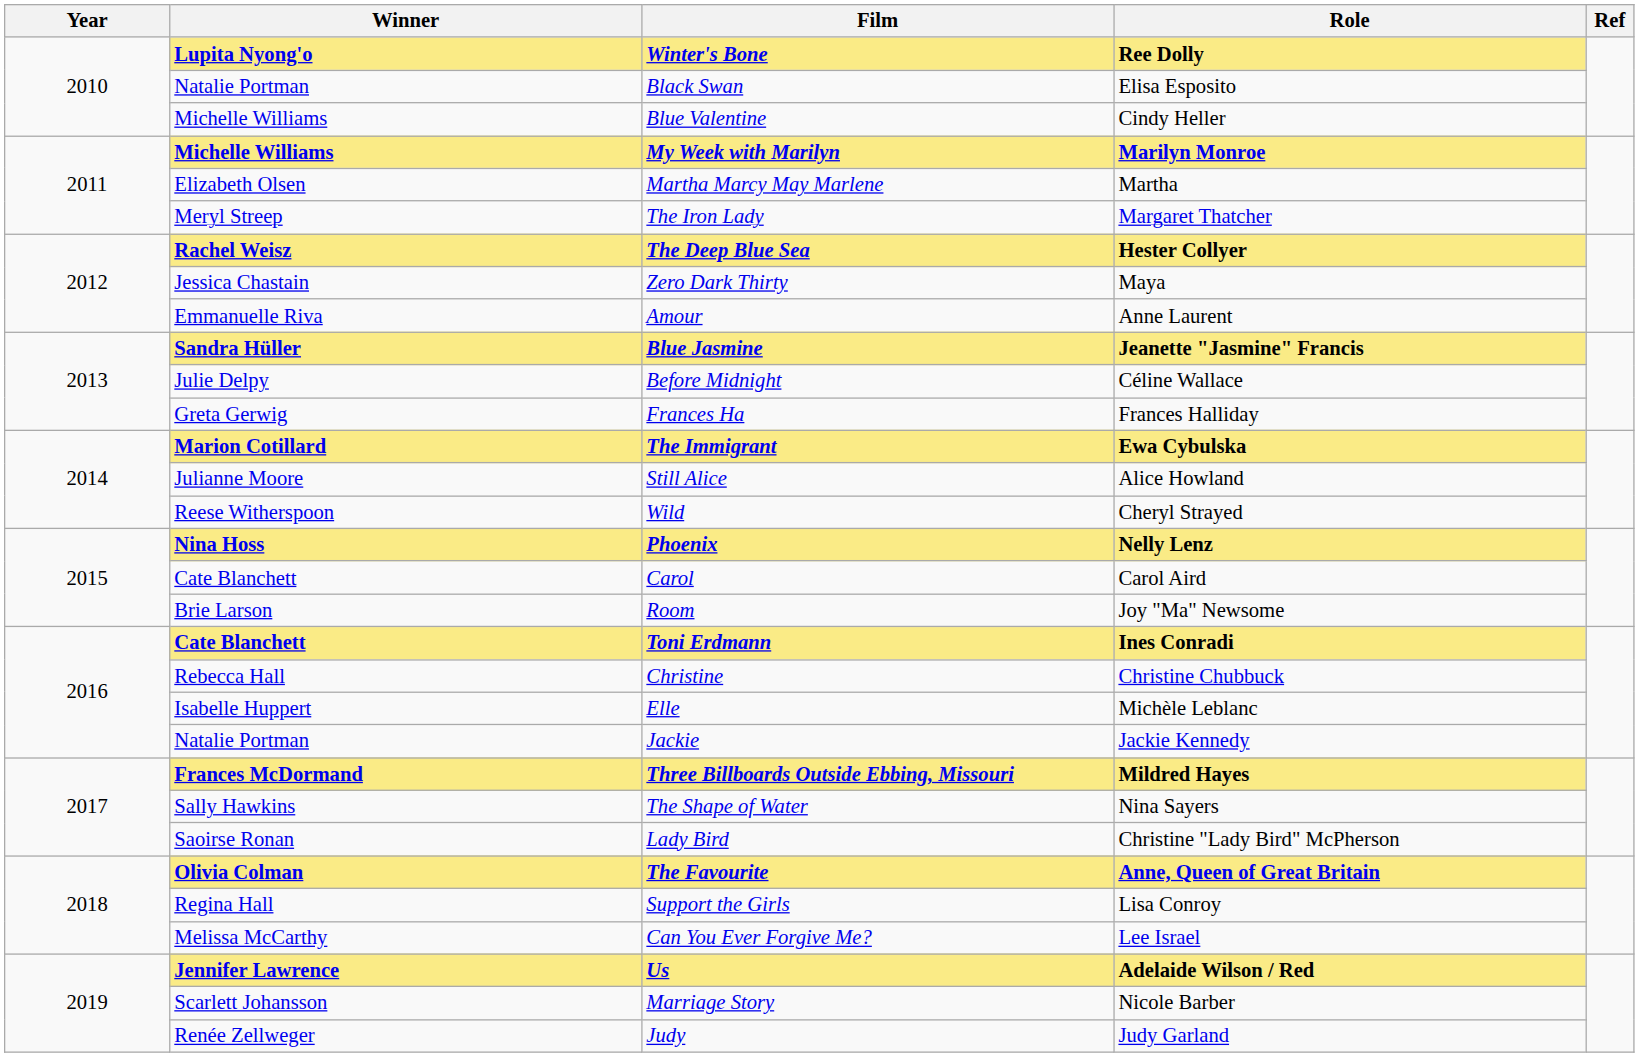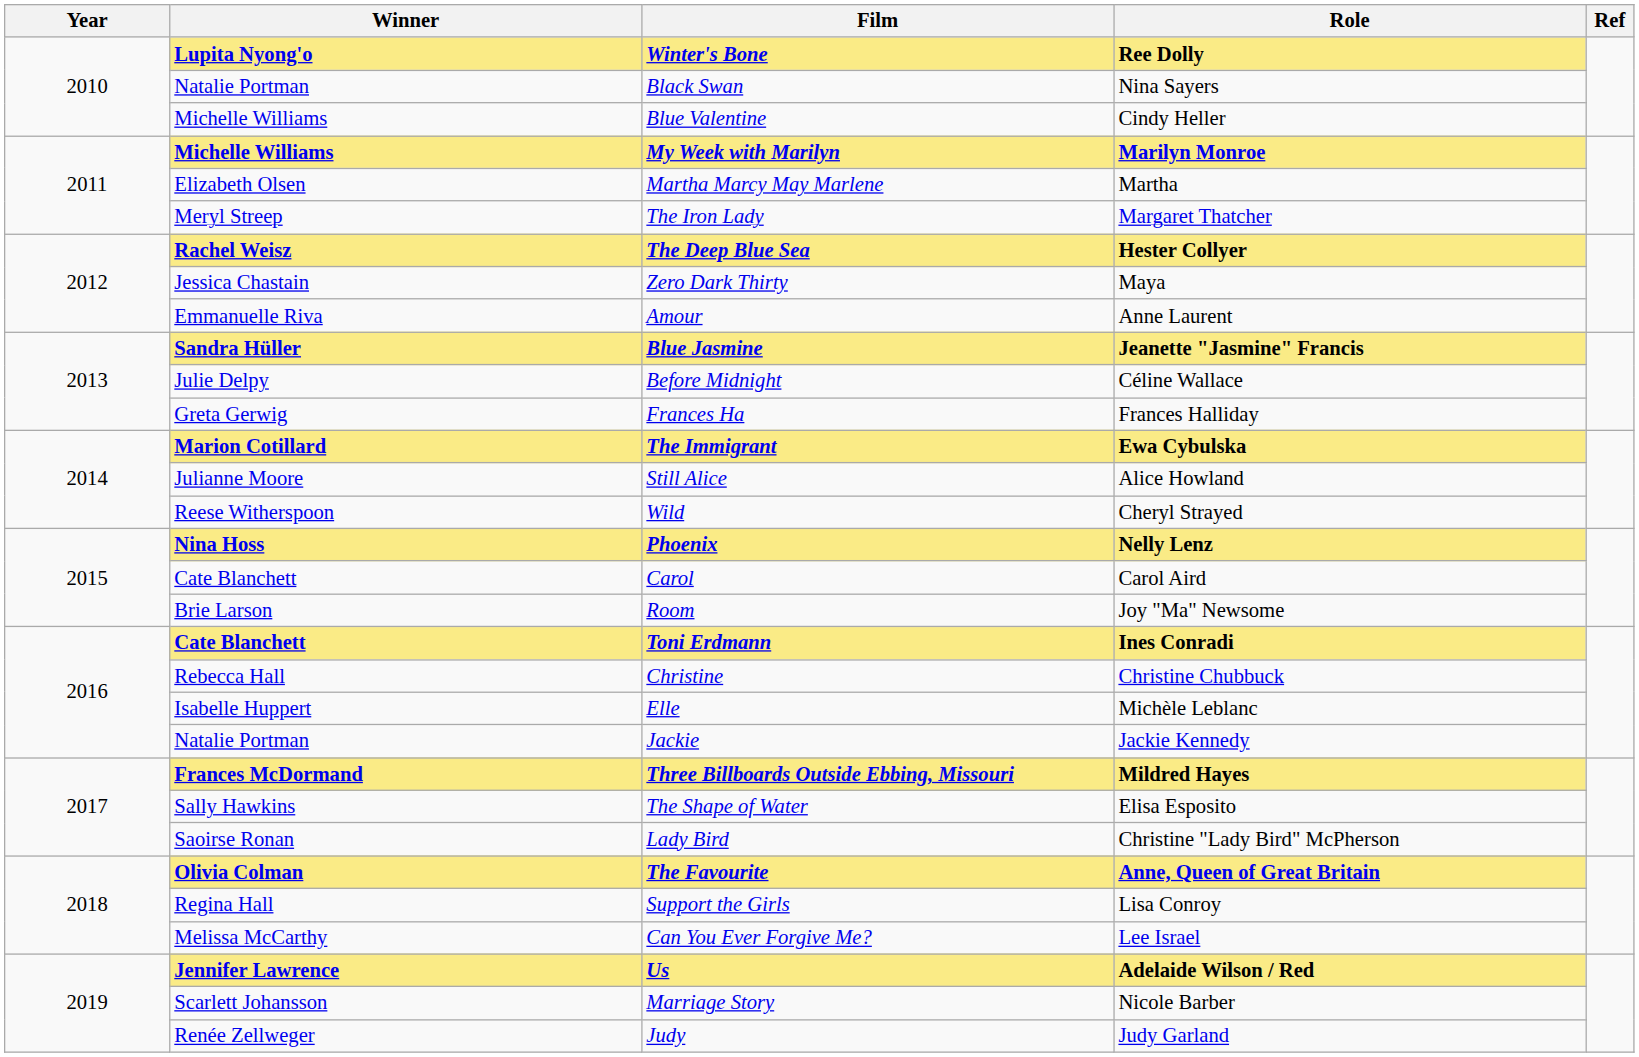 <table class="wikitable" width="100%" cellpadding="5">
 <tr>
 <th width="100"><strong>Year</strong></th>
 <th width="300"><strong>Winner</strong></th>
 <th width="300"><strong>Film</strong></th>
 <th width="300"><strong>Role</strong></th>
 <th width="15"><strong>Ref</strong></th>
 </tr>
 <tr>
 <td rowspan="3" style="text-align:center;">2010</td>
 <td style="background:#FAEB86;"><strong><a href='#'>Lupita Nyong'o</a></strong></td>
 <td style="background:#FAEB86;"><strong><em><a href='#'>Winter's Bone</a></em></strong></td>
 <td style="background:#FAEB86;"><strong>Ree Dolly</strong></td>
 <td rowspan=3></td>
 </tr>
 <tr>
 <td><a href='#'>Natalie Portman</a></td>
 <td><em><a href='#'>Black Swan</a></em></td>
-<td>Elisa Esposito</td>
+<td>Nina Sayers</td>
 </tr>
 <tr>
 <td><a href='#'>Michelle Williams</a></td>
 <td><em><a href='#'>Blue Valentine</a></em></td>
 <td>Cindy Heller</td>
 </tr>
 <tr>
 <td rowspan="3" style="text-align:center;">2011</td>
 <td style="background:#FAEB86;"><strong><a href='#'>Michelle Williams</a></strong></td>
 <td style="background:#FAEB86;"><strong><em><a href='#'>My Week with Marilyn</a></em></strong></td>
 <td style="background:#FAEB86;"><strong><a href='#'>Marilyn Monroe</a></strong></td>
 <td rowspan=3></td>
 </tr>
 <tr>
 <td><a href='#'>Elizabeth Olsen</a></td>
 <td><em><a href='#'>Martha Marcy May Marlene</a></em></td>
 <td>Martha</td>
 </tr>
 <tr>
 <td><a href='#'>Meryl Streep</a></td>
 <td><em><a href='#'>The Iron Lady</a></em></td>
 <td><a href='#'>Margaret Thatcher</a></td>
 </tr>
 <tr>
 <td rowspan="3" style="text-align:center;">2012</td>
 <td style="background:#FAEB86;"><strong><a href='#'>Rachel Weisz</a></strong></td>
 <td style="background:#FAEB86;"><strong><em><a href='#'>The Deep Blue Sea</a></em></strong></td>
 <td style="background:#FAEB86;"><strong>Hester Collyer</strong></td>
 <td rowspan=3></td>
 </tr>
 <tr>
 <td><a href='#'>Jessica Chastain</a></td>
 <td><em><a href='#'>Zero Dark Thirty</a></em></td>
 <td>Maya</td>
 </tr>
 <tr>
 <td><a href='#'>Emmanuelle Riva</a></td>
 <td><em><a href='#'>Amour</a></em></td>
 <td>Anne Laurent</td>
 </tr>
 <tr>
 <td rowspan="3" style="text-align:center;">2013</td>
 <td style="background:#FAEB86;"><strong><a href='#'>Sandra Hüller</a></strong></td>
 <td style="background:#FAEB86;"><strong><em><a href='#'>Blue Jasmine</a></em></strong></td>
 <td style="background:#FAEB86;"><strong>Jeanette "Jasmine" Francis</strong></td>
 <td rowspan=3></td>
 </tr>
 <tr>
 <td><a href='#'>Julie Delpy</a></td>
 <td><em><a href='#'>Before Midnight</a></em></td>
 <td>Céline Wallace</td>
 </tr>
 <tr>
 <td><a href='#'>Greta Gerwig</a></td>
 <td><em><a href='#'>Frances Ha</a></em></td>
 <td>Frances Halliday</td>
 </tr>
 <tr>
 <td rowspan="3" style="text-align:center;">2014</td>
 <td style="background:#FAEB86;"><strong><a href='#'>Marion Cotillard</a></strong></td>
 <td style="background:#FAEB86;"><strong><em><a href='#'>The Immigrant</a></em></strong></td>
 <td style="background:#FAEB86;"><strong>Ewa Cybulska</strong></td>
 <td rowspan=3></td>
 </tr>
 <tr>
 <td><a href='#'>Julianne Moore</a></td>
 <td><em><a href='#'>Still Alice</a></em></td>
 <td>Alice Howland</td>
 </tr>
 <tr>
 <td><a href='#'>Reese Witherspoon</a></td>
 <td><em><a href='#'>Wild</a></em></td>
 <td>Cheryl Strayed</td>
 </tr>
 <tr>
 <td rowspan="3" style="text-align:center;">2015</td>
 <td style="background:#FAEB86;"><strong><a href='#'>Nina Hoss</a></strong></td>
 <td style="background:#FAEB86;"><strong><em><a href='#'>Phoenix</a></em></strong></td>
 <td style="background:#FAEB86;"><strong>Nelly Lenz</strong></td>
 <td rowspan=3></td>
 </tr>
 <tr>
 <td><a href='#'>Cate Blanchett</a></td>
 <td><em><a href='#'>Carol</a></em></td>
 <td>Carol Aird</td>
 </tr>
 <tr>
 <td><a href='#'>Brie Larson</a></td>
 <td><em><a href='#'>Room</a></em></td>
 <td>Joy "Ma" Newsome</td>
 </tr>
 <tr>
 <td rowspan="4" style="text-align:center;">2016</td>
 <td style="background:#FAEB86;"><strong><a href='#'>Cate Blanchett</a></strong></td>
 <td style="background:#FAEB86;"><strong><em><a href='#'>Toni Erdmann</a></em></strong></td>
 <td style="background:#FAEB86;"><strong>Ines Conradi</strong></td>
 <td rowspan=4></td>
 </tr>
 <tr>
 <td><a href='#'>Rebecca Hall</a></td>
 <td><em><a href='#'>Christine</a></em></td>
 <td><a href='#'>Christine Chubbuck</a></td>
 </tr>
 <tr>
 <td><a href='#'>Isabelle Huppert</a></td>
 <td><em><a href='#'>Elle</a></em></td>
 <td>Michèle Leblanc</td>
 </tr>
 <tr>
 <td><a href='#'>Natalie Portman</a></td>
 <td><em><a href='#'>Jackie</a></em></td>
 <td><a href='#'>Jackie Kennedy</a></td>
 </tr>
 <tr>
 <td rowspan="3" style="text-align:center;">2017</td>
 <td style="background:#FAEB86;"><strong><a href='#'>Frances McDormand</a></strong></td>
 <td style="background:#FAEB86;"><strong><em><a href='#'>Three Billboards Outside Ebbing, Missouri</a></em></strong></td>
 <td style="background:#FAEB86;"><strong>Mildred Hayes</strong></td>
 <td rowspan=3></td>
 </tr>
 <tr>
 <td><a href='#'>Sally Hawkins</a></td>
 <td><em><a href='#'>The Shape of Water</a></em></td>
-<td>Nina Sayers</td>
+<td>Elisa Esposito</td>
 </tr>
 <tr>
 <td><a href='#'>Saoirse Ronan</a></td>
 <td><em><a href='#'>Lady Bird</a></em></td>
 <td>Christine "Lady Bird" McPherson</td>
 </tr>
 <tr>
 <td rowspan="3" style="text-align:center;">2018</td>
 <td style="background:#FAEB86;"><strong><a href='#'>Olivia Colman</a></strong></td>
 <td style="background:#FAEB86;"><strong><em><a href='#'>The Favourite</a></em></strong></td>
 <td style="background:#FAEB86;"><strong><a href='#'>Anne, Queen of Great Britain</a></strong></td>
 <td rowspan=3></td>
 </tr>
 <tr>
 <td><a href='#'>Regina Hall</a></td>
 <td><em><a href='#'>Support the Girls</a></em></td>
 <td>Lisa Conroy</td>
 </tr>
 <tr>
 <td><a href='#'>Melissa McCarthy</a></td>
 <td><em><a href='#'>Can You Ever Forgive Me?</a></em></td>
 <td><a href='#'>Lee Israel</a></td>
 </tr>
 <tr>
 <td rowspan="3" style="text-align:center;">2019</td>
 <td style="background:#FAEB86;"><strong><a href='#'>Jennifer Lawrence</a></strong></td>
 <td style="background:#FAEB86;"><strong><em><a href='#'>Us</a></em></strong></td>
 <td style="background:#FAEB86;"><strong>Adelaide Wilson / Red</strong></td>
 <td rowspan=3></td>
 </tr>
 <tr>
 <td><a href='#'>Scarlett Johansson</a></td>
 <td><em><a href='#'>Marriage Story</a></em></td>
 <td>Nicole Barber</td>
 </tr>
 <tr>
 <td><a href='#'>Renée Zellweger</a></td>
 <td><em><a href='#'>Judy</a></em></td>
 <td><a href='#'>Judy Garland</a></td>
 </tr>
 </table>
